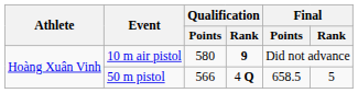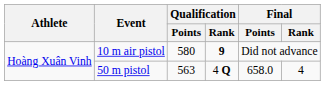 <table class="wikitable" style="font-size:90%">
 <tr>
 <th rowspan="2">Athlete</th>
 <th rowspan="2">Event</th>
 <th colspan=2>Qualification</th>
 <th colspan=2>Final</th>
 </tr>
 <tr style="font-size:95%">
 <th>Points</th>
 <th>Rank</th>
 <th>Points</th>
 <th>Rank</th>
 </tr>
 <tr align=center>
 <td align=left rowspan=2><a href='#'>Hoàng Xuân Vinh</a></td>
 <td align=left><a href='#'>10 m air pistol</a></td>
 <td>580</td>
 <td><strong>9</strong></td>
 <td colspan=2>Did not advance</td>
 </tr>
 <tr align=center>
 <td align=left><a href='#'>50 m pistol</a></td>
-<td>566</td>
+<td>563</td>
 <td>4 <strong>Q</strong></td>
-<td>658.5</td>
-<td>5</td>
+<td>658.0</td>
+<td>4</td>
 </tr>
 </table>
